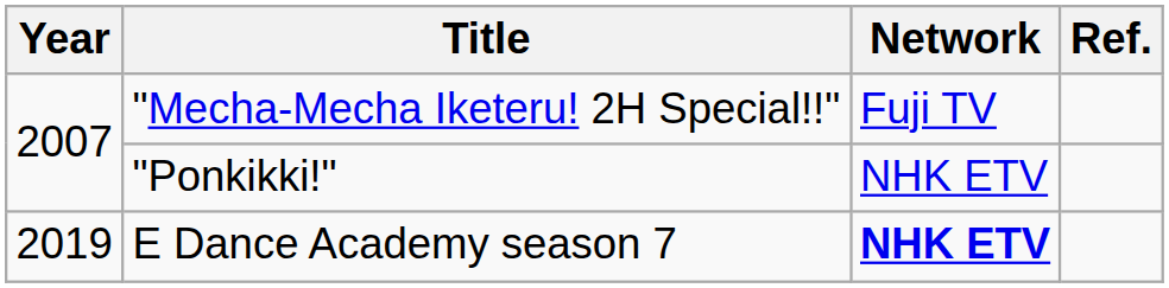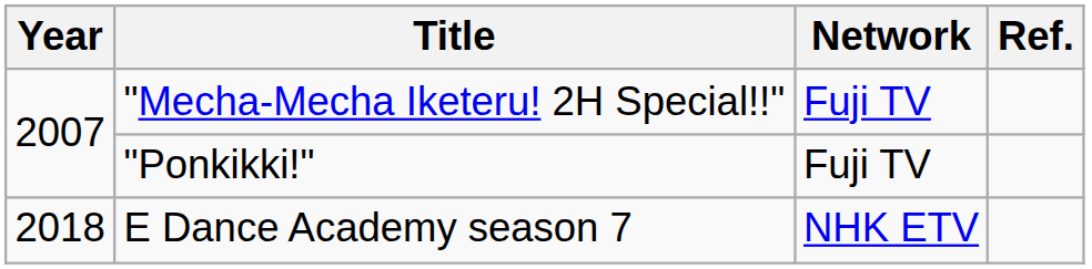 <table class="wikitable">
 <tr>
 <th>Year</th>
 <th>Title</th>
 <th>Network</th>
 <th>Ref.</th>
 </tr>
 <tr>
 <td rowspan="2">2007</td>
 <td>"<a href='#'>Mecha-Mecha Iketeru!</a> 2H Special!!"</td>
 <td><a href='#'>Fuji TV</a></td>
 <td></td>
 </tr>
 <tr>
 <td>"Ponkikki!"</td>
+<td>Fuji TV</td>
+<td></td>
+</tr>
+<tr>
+<td>2018</td>
+<td>E Dance Academy season 7</td>
 <td><a href='#'>NHK ETV</a></td>
 <td></td>
 </tr>
-<tr>
-<td>2019</td>
-<td>E Dance Academy season 7</td>
-<td><strong><a href='#'>NHK ETV</a></strong></td>
-<td></td>
-</tr>
 </table>
